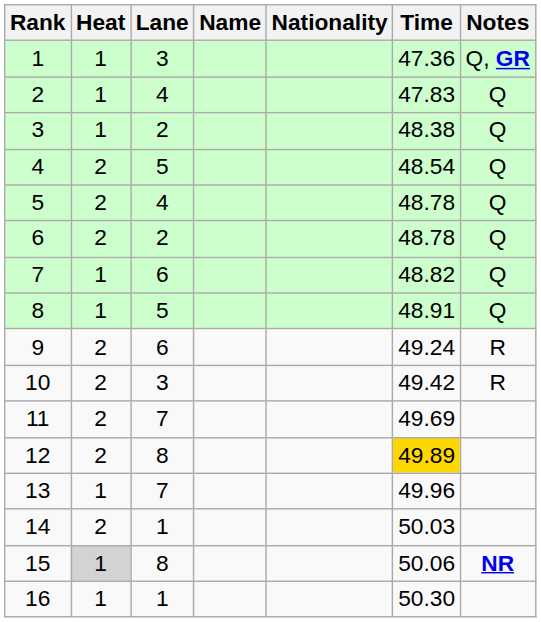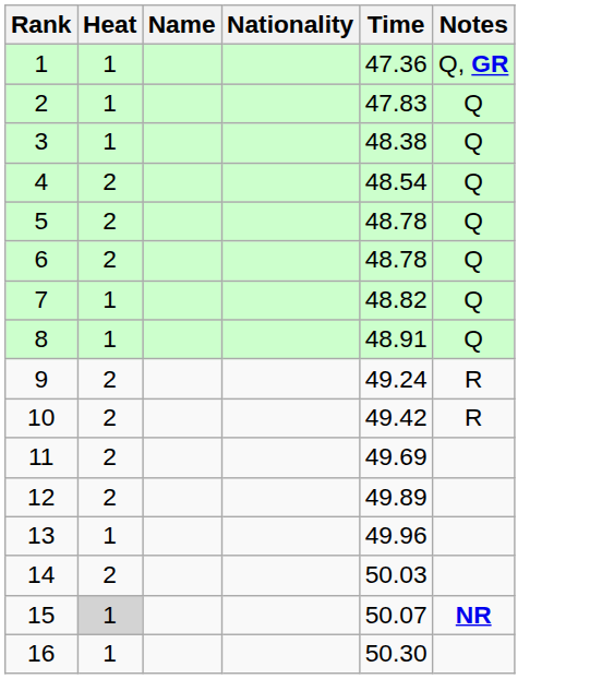 <table class="wikitable sortable" style="text-align:center">
 <tr>
 <th>Rank</th>
 <th>Heat</th>
-<th>Lane</th>
 <th>Name</th>
 <th>Nationality</th>
 <th>Time</th>
 <th>Notes</th>
 </tr>
 <tr bgcolor=ccffcc>
 <td>1</td>
 <td>1</td>
-<td>3</td>
 <td align=left></td>
 <td align=left></td>
 <td>47.36</td>
 <td>Q, <strong><a href='#'>GR</a></strong></td>
 </tr>
 <tr bgcolor=ccffcc>
 <td>2</td>
 <td>1</td>
-<td>4</td>
 <td align=left></td>
 <td align=left></td>
 <td>47.83</td>
 <td>Q</td>
 </tr>
 <tr bgcolor=ccffcc>
 <td>3</td>
 <td>1</td>
-<td>2</td>
 <td align=left></td>
 <td align=left></td>
 <td>48.38</td>
 <td>Q</td>
 </tr>
 <tr bgcolor=ccffcc>
 <td>4</td>
 <td>2</td>
-<td>5</td>
 <td align=left></td>
 <td align=left></td>
 <td>48.54</td>
 <td>Q</td>
 </tr>
 <tr bgcolor=ccffcc>
 <td>5</td>
 <td>2</td>
-<td>4</td>
 <td align=left></td>
 <td align=left></td>
 <td>48.78</td>
 <td>Q</td>
 </tr>
 <tr bgcolor=ccffcc>
 <td>6</td>
-<td>2</td>
 <td>2</td>
 <td align=left></td>
 <td align=left></td>
 <td>48.78</td>
 <td>Q</td>
 </tr>
 <tr bgcolor=ccffcc>
 <td>7</td>
 <td>1</td>
-<td>6</td>
 <td align=left></td>
 <td align=left></td>
 <td>48.82</td>
 <td>Q</td>
 </tr>
 <tr bgcolor=ccffcc>
 <td>8</td>
 <td>1</td>
-<td>5</td>
 <td align=left></td>
 <td align=left></td>
 <td>48.91</td>
 <td>Q</td>
 </tr>
 <tr>
 <td>9</td>
 <td>2</td>
-<td>6</td>
 <td align=left></td>
 <td align=left></td>
 <td>49.24</td>
 <td>R</td>
 </tr>
 <tr>
 <td>10</td>
 <td>2</td>
-<td>3</td>
 <td align=left></td>
 <td align=left></td>
 <td>49.42</td>
 <td>R</td>
 </tr>
 <tr>
 <td>11</td>
 <td>2</td>
-<td>7</td>
 <td align=left></td>
 <td align=left></td>
 <td>49.69</td>
 <td></td>
 </tr>
 <tr>
 <td>12</td>
 <td>2</td>
-<td>8</td>
 <td align=left></td>
 <td align=left></td>
-<td style="background: gold;">49.89</td>
+<td>49.89</td>
 <td></td>
 </tr>
 <tr>
 <td>13</td>
 <td>1</td>
-<td>7</td>
 <td align=left></td>
 <td align=left></td>
 <td>49.96</td>
 <td></td>
 </tr>
 <tr>
 <td>14</td>
 <td>2</td>
-<td>1</td>
 <td align=left></td>
 <td align=left></td>
 <td>50.03</td>
 <td></td>
 </tr>
 <tr>
 <td>15</td>
 <td style="background: lightgrey;">1</td>
-<td>8</td>
 <td align=left></td>
 <td align=left></td>
-<td>50.06</td>
+<td>50.07</td>
 <td><strong><a href='#'>NR</a></strong></td>
 </tr>
 <tr>
 <td>16</td>
-<td>1</td>
 <td>1</td>
 <td align=left></td>
 <td align=left></td>
 <td>50.30</td>
 <td></td>
 </tr>
 </table>
